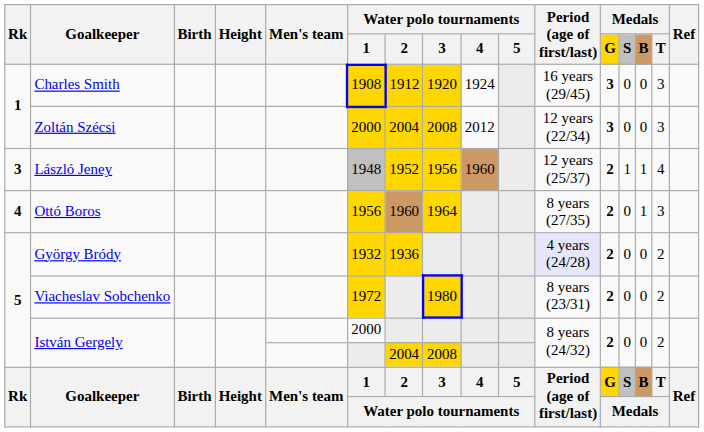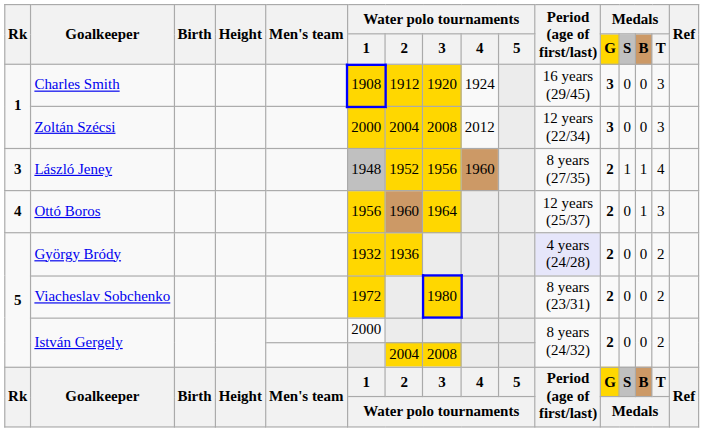 <table class="wikitable sortable" style="text-align: center; font-size: 80%; margin-left: 1em;">
 <tr>
 <th rowspan="2">Rk</th>
 <th rowspan="2">Goalkeeper</th>
 <th rowspan="2">Birth</th>
 <th rowspan="2">Height</th>
 <th rowspan="2">Men's team</th>
 <th colspan="5">Water polo tournaments</th>
 <th rowspan="2">Period<br>(age of<br>first/last)</th>
 <th colspan="4">Medals</th>
 <th rowspan="2" class="unsortable">Ref</th>
 </tr>
 <tr>
 <th>1</th>
 <th class="unsortable">2</th>
 <th class="unsortable">3</th>
 <th class="unsortable">4</th>
 <th style="width: 2em;" class="unsortable">5</th>
 <th style="background-color: gold;">G</th>
 <th style="background-color: silver;">S</th>
 <th style="background-color: #cc9966;">B</th>
 <th>T</th>
 </tr>
 <tr>
 <td rowspan="2"><strong>1</strong></td>
 <td style="text-align: left;" data-sort-value="Smith, Charles"><a href='#'>Charles Smith</a></td>
 <td></td>
 <td></td>
 <td style="text-align: left;"></td>
 <td style="border: 2px solid blue; background-color: gold;">1908</td>
 <td style="background-color: gold;">1912</td>
 <td style="background-color: gold;">1920</td>
 <td>1924</td>
 <td style="background-color: #ececec;"></td>
 <td>16 years<br>(29/45)</td>
 <td><strong>3</strong></td>
 <td>0</td>
 <td>0</td>
 <td>3</td>
 <td></td>
 </tr>
 <tr>
 <td style="text-align: left;" data-sort-value="Szécsi, Zoltán"><a href='#'>Zoltán Szécsi</a></td>
 <td></td>
 <td></td>
 <td style="text-align: left;"></td>
 <td style="background-color: gold;">2000</td>
 <td style="background-color: gold;">2004</td>
 <td style="background-color: gold;">2008</td>
 <td>2012</td>
 <td style="background-color: #ececec;"></td>
 <td>12 years<br>(22/34)</td>
 <td><strong>3</strong></td>
 <td>0</td>
 <td>0</td>
 <td>3</td>
 <td></td>
 </tr>
 <tr>
 <td><strong>3</strong></td>
 <td style="text-align: left;" data-sort-value="Jeney, László"><a href='#'>László Jeney</a></td>
 <td></td>
 <td></td>
 <td style="text-align: left;"></td>
 <td style="background-color: silver;">1948</td>
 <td style="background-color: gold;">1952</td>
 <td style="background-color: gold;">1956</td>
 <td style="background-color: #cc9966;">1960</td>
 <td style="background-color: #ececec;"></td>
-<td>12 years<br>(25/37)</td>
+<td>8 years<br>(27/35)</td>
 <td><strong>2</strong></td>
 <td>1</td>
 <td>1</td>
 <td>4</td>
 <td></td>
 </tr>
 <tr>
 <td><strong>4</strong></td>
 <td style="text-align: left;" data-sort-value="Boros, Ottó"><a href='#'>Ottó Boros</a></td>
 <td></td>
 <td></td>
 <td style="text-align: left;"></td>
 <td style="background-color: gold;">1956</td>
 <td style="background-color: #cc9966;">1960</td>
 <td style="background-color: gold;">1964</td>
 <td style="background-color: #ececec;"></td>
 <td style="background-color: #ececec;"></td>
-<td>8 years<br>(27/35)</td>
+<td>12 years<br>(25/37)</td>
 <td><strong>2</strong></td>
 <td>0</td>
 <td>1</td>
 <td>3</td>
 <td></td>
 </tr>
 <tr>
 <td rowspan="4"><strong>5</strong></td>
 <td style="text-align: left;" data-sort-value="Bródy, György"><a href='#'>György Bródy</a></td>
 <td></td>
 <td></td>
 <td style="text-align: left;"></td>
 <td style="background-color: gold;">1932</td>
 <td style="background-color: gold;">1936</td>
 <td style="background-color: #ececec;"></td>
 <td style="background-color: #ececec;"></td>
 <td style="background-color: #ececec;"></td>
 <td style="background: lavender;">4 years<br>(24/28)</td>
 <td><strong>2</strong></td>
 <td>0</td>
 <td>0</td>
 <td>2</td>
 <td></td>
 </tr>
 <tr>
 <td style="text-align: left;" data-sort-value="Sobchenko, Viacheslav"><a href='#'>Viacheslav Sobchenko</a></td>
 <td></td>
 <td></td>
 <td style="text-align: left;"></td>
 <td style="background-color: gold;">1972</td>
 <td style="background-color: #ececec;"></td>
 <td style="border: 2px solid blue; background-color: gold;">1980</td>
 <td style="background-color: #ececec;"></td>
 <td style="background-color: #ececec;"></td>
 <td>8 years<br>(23/31)</td>
 <td><strong>2</strong></td>
 <td>0</td>
 <td>0</td>
 <td>2</td>
 <td></td>
 </tr>
 <tr>
 <td rowspan="2" style="text-align: left;" data-sort-value="Gergely, István"><a href='#'>István Gergely</a></td>
 <td rowspan="2"></td>
 <td rowspan="2"></td>
 <td style="text-align: left;"></td>
 <td>2000</td>
 <td style="background-color: #ececec;"></td>
 <td style="background-color: #ececec;"></td>
 <td style="background-color: #ececec;"></td>
 <td style="background-color: #ececec;"></td>
 <td rowspan="2">8 years<br>(24/32)</td>
 <td rowspan="2"><strong>2</strong></td>
 <td rowspan="2">0</td>
 <td rowspan="2">0</td>
 <td rowspan="2">2</td>
 <td rowspan="2"></td>
 </tr>
 <tr class="expand-child">
 <td style="text-align: left;"></td>
 <td style="background-color: #ececec;"></td>
 <td style="background-color: gold;">2004</td>
 <td style="background-color: gold;">2008</td>
 <td style="background-color: #ececec;"></td>
 <td style="background-color: #ececec;"></td>
 </tr>
 <tr>
 <th rowspan="2">Rk</th>
 <th rowspan="2">Goalkeeper</th>
 <th rowspan="2">Birth</th>
 <th rowspan="2">Height</th>
 <th rowspan="2">Men's team</th>
 <th>1</th>
 <th>2</th>
 <th>3</th>
 <th>4</th>
 <th>5</th>
 <th rowspan="2">Period<br>(age of<br>first/last)</th>
 <th style="background-color: gold;">G</th>
 <th style="background-color: silver;">S</th>
 <th style="background-color: #cc9966;">B</th>
 <th>T</th>
 <th rowspan="2">Ref</th>
 </tr>
 <tr>
 <th colspan="5">Water polo tournaments</th>
 <th colspan="4">Medals</th>
 </tr>
 </table>
